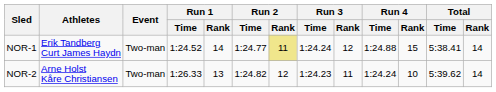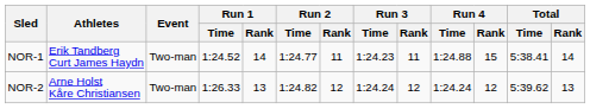 <table class="wikitable" border="1" style="font-size:90%">
 <tr>
 <th rowspan="2">Sled</th>
 <th rowspan="2">Athletes</th>
 <th rowspan="2">Event</th>
 <th colspan="2">Run 1</th>
 <th colspan="2">Run 2</th>
 <th colspan="2">Run 3</th>
 <th colspan="2">Run 4</th>
 <th colspan="2">Total</th>
 </tr>
 <tr>
 <th>Time</th>
 <th>Rank</th>
 <th>Time</th>
 <th>Rank</th>
 <th>Time</th>
 <th>Rank</th>
 <th>Time</th>
 <th>Rank</th>
 <th>Time</th>
 <th>Rank</th>
 </tr>
 <tr>
 <td align="center">NOR-1</td>
 <td><a href='#'>Erik Tandberg</a><br><a href='#'>Curt James Haydn</a></td>
 <td>Two-man</td>
 <td align="center">1:24.52</td>
 <td align="center">14</td>
 <td align="center">1:24.77</td>
-<td align="center" style="background: khaki;">11</td>
-<td align="center">1:24.24</td>
-<td align="center">12</td>
+<td align="center">11</td>
+<td align="center">1:24.23</td>
+<td align="center">11</td>
 <td align="center">1:24.88</td>
 <td align="center">15</td>
 <td align="center">5:38.41</td>
 <td align="center">14</td>
 </tr>
 <tr>
 <td align="center">NOR-2</td>
 <td><a href='#'>Arne Holst</a><br><a href='#'>Kåre Christiansen</a></td>
 <td>Two-man</td>
 <td align="center">1:26.33</td>
 <td align="center">13</td>
 <td align="center">1:24.82</td>
 <td align="center">12</td>
-<td align="center">1:24.23</td>
-<td align="center">11</td>
 <td align="center">1:24.24</td>
-<td align="center">10</td>
+<td align="center">12</td>
+<td align="center">1:24.24</td>
+<td align="center">12</td>
 <td align="center">5:39.62</td>
-<td align="center">14</td>
+<td align="center">13</td>
 </tr>
 </table>
